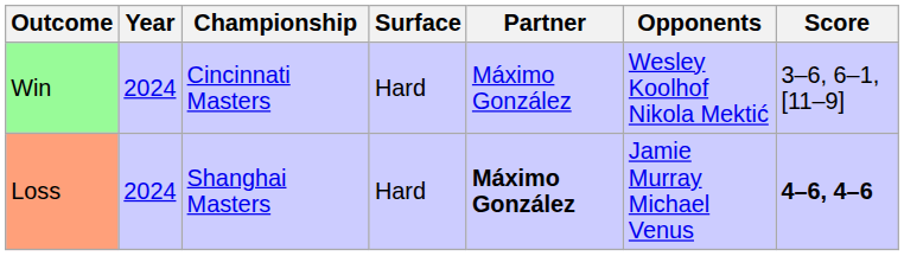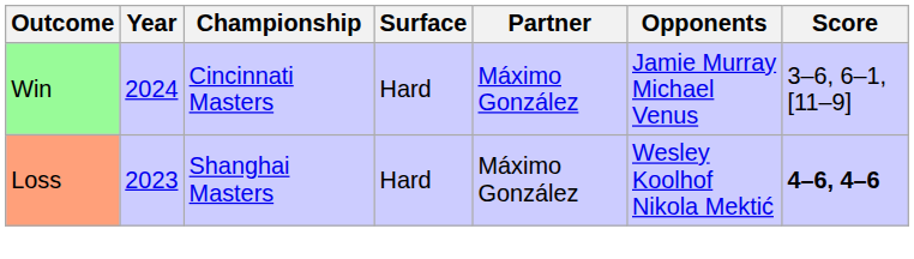 <table class="sortable wikitable">
 <tr>
 <th>Outcome</th>
 <th>Year</th>
 <th>Championship</th>
 <th>Surface</th>
 <th>Partner</th>
 <th>Opponents</th>
 <th class="unsortable">Score</th>
 </tr>
 <tr bgcolor=ccccff>
 <td bgcolor=98fb98>Win</td>
 <td><a href='#'>2024</a></td>
 <td><a href='#'>Cincinnati Masters</a></td>
 <td>Hard</td>
 <td> <a href='#'>Máximo González</a></td>
-<td> <a href='#'>Wesley Koolhof</a><br> <a href='#'>Nikola Mektić</a></td>
+<td> <a href='#'>Jamie Murray</a> <br> <a href='#'>Michael Venus</a></td>
 <td>3–6, 6–1, [11–9]</td>
 </tr>
 <tr style="background:#ccf;">
 <td style="background:#ffa07a;">Loss</td>
-<td><a href='#'>2024</a></td>
+<td><a href='#'>2023</a></td>
 <td><a href='#'>Shanghai Masters</a></td>
 <td>Hard</td>
-<td><strong> Máximo González</strong></td>
-<td> <a href='#'>Jamie Murray</a> <br> <a href='#'>Michael Venus</a></td>
+<td> Máximo González</td>
+<td> <a href='#'>Wesley Koolhof</a><br> <a href='#'>Nikola Mektić</a></td>
 <td><strong>4–6, 4–6</strong></td>
 </tr>
 </table>
